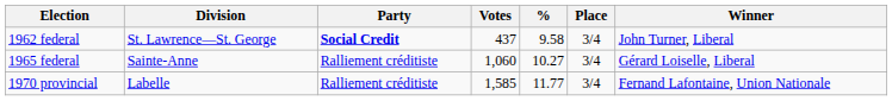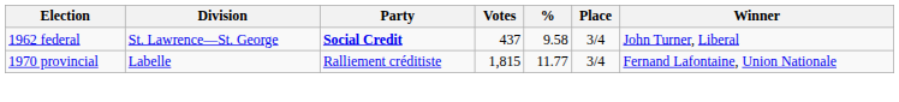 <table class="wikitable" width="1000">
 <tr>
 <th align="left">Election</th>
 <th align="left">Division</th>
 <th align="left">Party</th>
 <th align="right">Votes</th>
 <th align="right">%</th>
 <th align="center">Place</th>
 <th align="center">Winner</th>
 </tr>
 <tr>
 <td align="left"><a href='#'>1962 federal</a></td>
 <td align="left"><a href='#'>St. Lawrence—St. George</a></td>
 <td align="left"><strong><a href='#'>Social Credit</a></strong></td>
 <td align="right">437</td>
 <td align="right">9.58</td>
 <td align="center">3/4</td>
 <td align="left"><a href='#'>John Turner</a>, <a href='#'>Liberal</a></td>
 </tr>
 <tr>
-<td align="left"><a href='#'>1965 federal</a></td>
-<td align="left"><a href='#'>Sainte-Anne</a></td>
-<td align="left"><a href='#'>Ralliement créditiste</a></td>
-<td align="right">1,060</td>
-<td align="right">10.27</td>
-<td align="center">3/4</td>
-<td align="left"><a href='#'>Gérard Loiselle</a>, <a href='#'>Liberal</a></td>
-</tr>
-<tr>
 <td align="left"><a href='#'>1970 provincial</a></td>
 <td align="left"><a href='#'>Labelle</a></td>
 <td align="left"><a href='#'>Ralliement créditiste</a></td>
-<td align="right">1,585</td>
+<td align="right">1,815</td>
 <td align="right">11.77</td>
 <td align="center">3/4</td>
 <td align="left"><a href='#'>Fernand Lafontaine</a>, <a href='#'>Union Nationale</a></td>
 </tr>
 </table>
